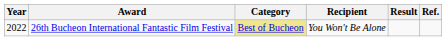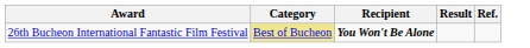 <table class="wikitable sortable">
 <tr>
-<th>Year</th>
 <th>Award</th>
 <th>Category</th>
 <th>Recipient</th>
 <th>Result</th>
 <th class="unsortable">Ref.</th>
 </tr>
 <tr>
-<td>2022</td>
 <td><a href='#'>26th Bucheon International Fantastic Film Festival</a></td>
 <td style="background: khaki;"><a href='#'>Best of Bucheon</a></td>
-<td><em>You Won't Be Alone</em></td>
+<td><strong><em>You Won't Be Alone</em></strong></td>
 <td></td>
 <td></td>
 </tr>
 </table>
